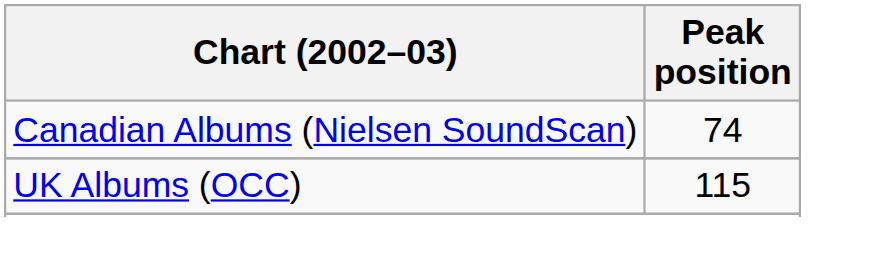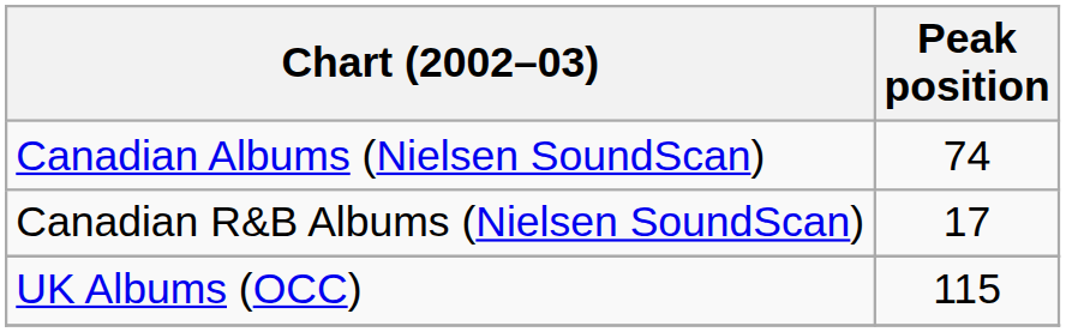 <table class="wikitable sortable">
 <tr>
 <th>Chart (2002–03)</th>
 <th>Peak<br>position</th>
 </tr>
 <tr>
 <td><a href='#'>Canadian Albums</a> (<a href='#'>Nielsen SoundScan</a>)</td>
 <td align="center">74</td>
+</tr>
+<tr>
+<td>Canadian R&B Albums (<a href='#'>Nielsen SoundScan</a>)</td>
+<td style="text-align:center;">17</td>
 </tr>
 <tr>
 </tr>
 <tr>
 </tr>
 <tr>
 </tr>
 <tr>
 </tr>
 <tr>
 </tr>
 <tr>
 </tr>
 <tr>
 <td><a href='#'>UK Albums</a> (<a href='#'>OCC</a>)</td>
 <td style="text-align:center;">115</td>
 </tr>
 <tr>
 </tr>
 <tr>
 </tr>
 </table>
